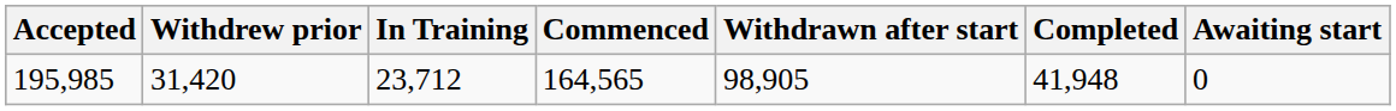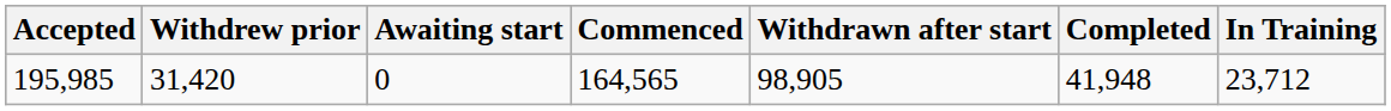 <table class="wikitable">
 <tr>
 <th>Accepted</th>
 <th>Withdrew prior</th>
-<th>In Training</th>
+<th>Awaiting start</th>
 <th>Commenced</th>
 <th>Withdrawn after start</th>
 <th>Completed</th>
-<th>Awaiting start</th>
+<th>In Training</th>
 </tr>
 <tr>
 <td>195,985</td>
 <td>31,420</td>
-<td>23,712</td>
+<td>0</td>
 <td>164,565</td>
 <td>98,905</td>
 <td>41,948</td>
-<td>0</td>
+<td>23,712</td>
 </tr>
 </table>
